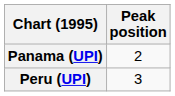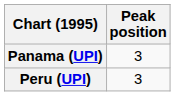 <table class="wikitable sortable plainrowheaders">
 <tr>
 <th>Chart (1995)</th>
 <th>Peak<br>position</th>
 </tr>
 <tr>
 <th scope="row">Panama (<a href='#'>UPI</a>)</th>
-<td align="center">2</td>
+<td align="center">3</td>
 </tr>
 <tr>
 <th scope="row">Peru (<a href='#'>UPI</a>)</th>
 <td align="center">3</td>
 </tr>
 </table>
